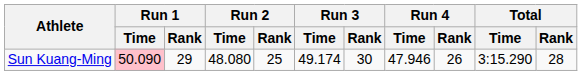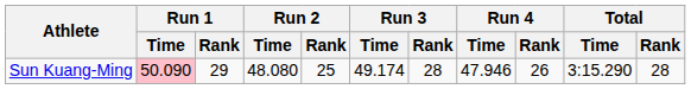 <table class="wikitable" border="1" style="font-size:90%">
 <tr>
 <th rowspan="2">Athlete</th>
 <th colspan="2">Run 1</th>
 <th colspan="2">Run 2</th>
 <th colspan="2">Run 3</th>
 <th colspan="2">Run 4</th>
 <th colspan="2">Total</th>
 </tr>
 <tr>
 <th>Time</th>
 <th>Rank</th>
 <th>Time</th>
 <th>Rank</th>
 <th>Time</th>
 <th>Rank</th>
 <th>Time</th>
 <th>Rank</th>
 <th>Time</th>
 <th>Rank</th>
 </tr>
 <tr>
 <td><a href='#'>Sun Kuang-Ming</a></td>
 <td align="center" style="background: pink;">50.090</td>
 <td align="center">29</td>
 <td align="center">48.080</td>
 <td align="center">25</td>
 <td align="center">49.174</td>
-<td align="center">30</td>
+<td align="center">28</td>
 <td align="center">47.946</td>
 <td align="center">26</td>
 <td align="center">3:15.290</td>
 <td align="center">28</td>
 </tr>
 </table>
